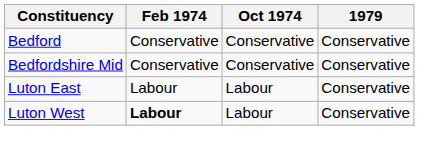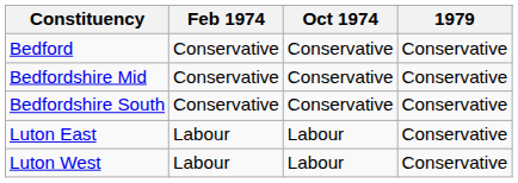 <table class="wikitable">
 <tr>
 <th>Constituency</th>
 <th>Feb 1974</th>
 <th>Oct 1974</th>
 <th>1979</th>
 </tr>
 <tr>
 <td><a href='#'>Bedford</a></td>
 <td bgcolor=>Conservative</td>
 <td bgcolor=>Conservative</td>
 <td bgcolor=>Conservative</td>
 </tr>
 <tr>
 <td><a href='#'>Bedfordshire Mid</a></td>
 <td bgcolor=>Conservative</td>
 <td bgcolor=>Conservative</td>
 <td bgcolor=>Conservative</td>
 </tr>
 <tr>
+<td><a href='#'>Bedfordshire South</a></td>
+<td bgcolor=>Conservative</td>
+<td bgcolor=>Conservative</td>
+<td bgcolor=>Conservative</td>
+</tr>
+<tr>
 <td><a href='#'>Luton East</a></td>
 <td bgcolor=>Labour</td>
 <td bgcolor=>Labour</td>
 <td bgcolor=>Conservative</td>
 </tr>
 <tr>
 <td><a href='#'>Luton West</a></td>
-<td bgcolor=><strong>Labour</strong></td>
+<td bgcolor=>Labour</td>
 <td bgcolor=>Labour</td>
 <td bgcolor=>Conservative</td>
 </tr>
 </table>
